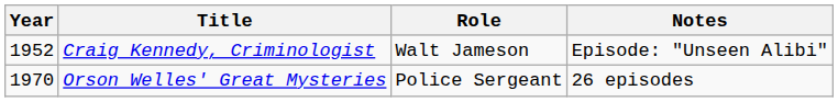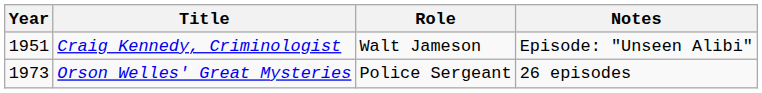 <table class="wikitable">
 <tr>
 <th>Year</th>
 <th>Title</th>
 <th>Role</th>
 <th>Notes</th>
 </tr>
 <tr>
-<td>1952</td>
+<td>1951</td>
 <td><em><a href='#'>Craig Kennedy, Criminologist</a></em></td>
 <td>Walt Jameson</td>
 <td>Episode: "Unseen Alibi"</td>
 </tr>
 <tr>
-<td>1970</td>
+<td>1973</td>
 <td><em><a href='#'>Orson Welles' Great Mysteries</a></em></td>
 <td>Police Sergeant</td>
 <td>26 episodes</td>
 </tr>
 </table>
